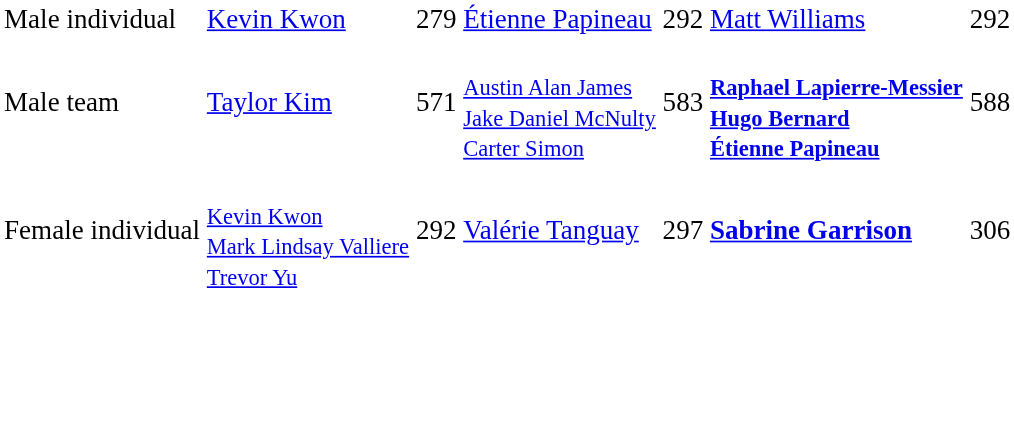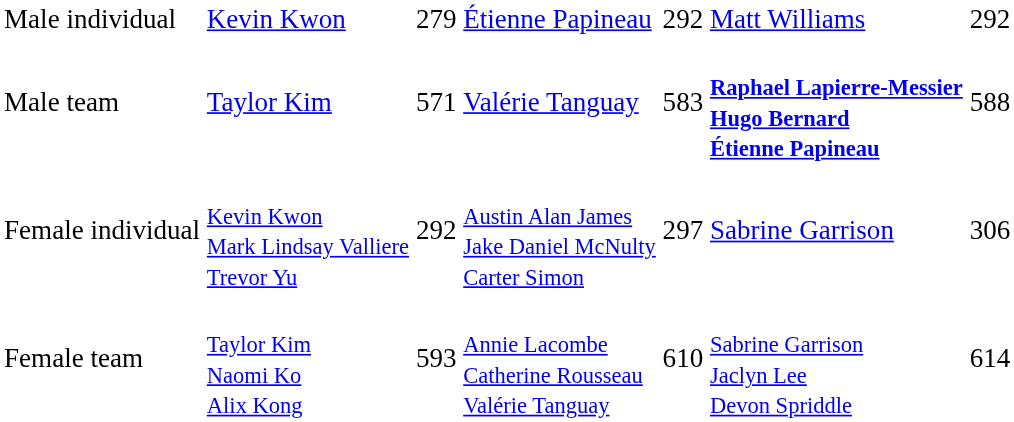 <table>
 <tr>
 <td>Male individual</td>
 <td><a href='#'>Kevin Kwon</a><br></td>
 <td>279</td>
 <td><a href='#'>Étienne Papineau</a><br></td>
 <td>292</td>
 <td><a href='#'>Matt Williams</a><br></td>
 <td>292</td>
 </tr>
 <tr>
 <td>Male team</td>
 <td><a href='#'>Taylor Kim</a><br></td>
 <td>571</td>
-<td><br><small><a href='#'>Austin Alan James</a><br><a href='#'>Jake Daniel McNulty</a><br><a href='#'>Carter Simon</a></small></td>
+<td><a href='#'>Valérie Tanguay</a><br></td>
 <td>583</td>
 <td><strong><br><small><a href='#'>Raphael Lapierre-Messier</a><br><a href='#'>Hugo Bernard</a><br><a href='#'>Étienne Papineau</a></small></strong></td>
 <td>588</td>
 </tr>
 <tr>
 <td>Female individual</td>
 <td><br><small><a href='#'>Kevin Kwon</a><br><a href='#'>Mark Lindsay Valliere</a><br><a href='#'>Trevor Yu</a></small></td>
 <td>292</td>
-<td><a href='#'>Valérie Tanguay</a><br></td>
+<td><br><small><a href='#'>Austin Alan James</a><br><a href='#'>Jake Daniel McNulty</a><br><a href='#'>Carter Simon</a></small></td>
 <td>297</td>
-<td><strong><a href='#'>Sabrine Garrison</a><br></strong></td>
+<td><a href='#'>Sabrine Garrison</a><br></td>
 <td>306</td>
 </tr>
+<tr>
+<td>Female team</td>
+<td><br><small><a href='#'>Taylor Kim</a><br><a href='#'>Naomi Ko</a><br><a href='#'>Alix Kong</a></small></td>
+<td>593</td>
+<td><br><small><a href='#'>Annie Lacombe</a><br><a href='#'>Catherine Rousseau</a><br><a href='#'>Valérie Tanguay</a></small></td>
+<td>610</td>
+<td><br><small><a href='#'>Sabrine Garrison</a><br><a href='#'>Jaclyn Lee</a><br><a href='#'>Devon Spriddle</a></small></td>
+<td>614</td>
+</tr>
 </table>
